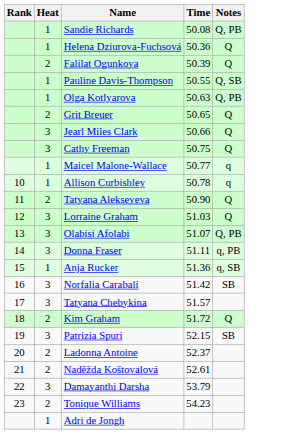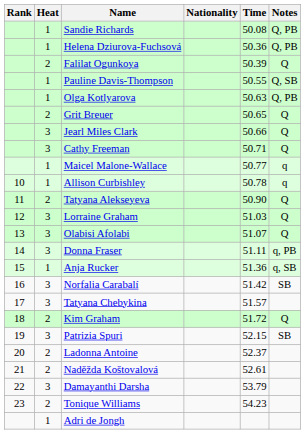 <table class="wikitable sortable" style="text-align:center">
 <tr>
 <th>Rank</th>
 <th>Heat</th>
 <th>Name</th>
+<th>Nationality</th>
 <th>Time</th>
 <th>Notes</th>
 </tr>
 <tr bgcolor=ccffcc>
 <td></td>
 <td>1</td>
 <td align=left><a href='#'>Sandie Richards</a></td>
+<td align=left></td>
 <td>50.08</td>
 <td>Q, PB</td>
 </tr>
 <tr bgcolor=ccffcc>
 <td></td>
 <td>1</td>
 <td align=left><a href='#'>Helena Dziurova-Fuchsová</a></td>
+<td align=left></td>
 <td>50.36</td>
-<td>Q</td>
+<td>Q, PB</td>
 </tr>
 <tr bgcolor=ccffcc>
 <td></td>
 <td>2</td>
 <td align=left><a href='#'>Falilat Ogunkoya</a></td>
+<td align=left></td>
 <td>50.39</td>
 <td>Q</td>
 </tr>
 <tr bgcolor=ccffcc>
 <td></td>
 <td>1</td>
 <td align=left><a href='#'>Pauline Davis-Thompson</a></td>
+<td align=left></td>
 <td>50.55</td>
 <td>Q, SB</td>
 </tr>
 <tr bgcolor=ccffcc>
 <td></td>
 <td>1</td>
 <td align=left><a href='#'>Olga Kotlyarova</a></td>
+<td align=left></td>
 <td>50.63</td>
 <td>Q, PB</td>
 </tr>
 <tr bgcolor=ccffcc>
 <td></td>
 <td>2</td>
 <td align=left><a href='#'>Grit Breuer</a></td>
+<td align=left></td>
 <td>50.65</td>
 <td>Q</td>
 </tr>
 <tr bgcolor=ccffcc>
 <td></td>
 <td>3</td>
 <td align=left><a href='#'>Jearl Miles Clark</a></td>
+<td align=left></td>
 <td>50.66</td>
 <td>Q</td>
 </tr>
 <tr bgcolor=ccffcc>
 <td></td>
 <td>3</td>
 <td align=left><a href='#'>Cathy Freeman</a></td>
-<td>50.75</td>
+<td align=left></td>
+<td>50.71</td>
 <td>Q</td>
 </tr>
 <tr bgcolor=ddffdd>
 <td></td>
 <td>1</td>
 <td align=left><a href='#'>Maicel Malone-Wallace</a></td>
+<td align=left></td>
 <td>50.77</td>
 <td>q</td>
 </tr>
 <tr bgcolor=ddffdd>
 <td>10</td>
 <td>1</td>
 <td align=left><a href='#'>Allison Curbishley</a></td>
+<td align=left></td>
 <td>50.78</td>
 <td>q</td>
 </tr>
 <tr bgcolor=ccffcc>
 <td>11</td>
 <td>2</td>
 <td align=left><a href='#'>Tatyana Alekseyeva</a></td>
+<td align=left></td>
 <td>50.90</td>
 <td>Q</td>
 </tr>
 <tr bgcolor=ccffcc>
 <td>12</td>
 <td>3</td>
 <td align=left><a href='#'>Lorraine Graham</a></td>
+<td align=left></td>
 <td>51.03</td>
 <td>Q</td>
 </tr>
 <tr bgcolor=ccffcc>
 <td>13</td>
 <td>3</td>
 <td align=left><a href='#'>Olabisi Afolabi</a></td>
+<td align=left></td>
 <td>51.07</td>
-<td>Q, PB</td>
+<td>Q</td>
 </tr>
 <tr bgcolor=ddffdd>
 <td>14</td>
 <td>3</td>
 <td align=left><a href='#'>Donna Fraser</a></td>
+<td align=left></td>
 <td>51.11</td>
 <td>q, PB</td>
 </tr>
 <tr bgcolor=ddffdd>
 <td>15</td>
 <td>1</td>
 <td align=left><a href='#'>Anja Rucker</a></td>
+<td align=left></td>
 <td>51.36</td>
 <td>q, SB</td>
 </tr>
 <tr>
 <td>16</td>
 <td>3</td>
 <td align=left><a href='#'>Norfalia Carabalí</a></td>
+<td align=left></td>
 <td>51.42</td>
 <td>SB</td>
 </tr>
 <tr>
 <td>17</td>
 <td>3</td>
 <td align=left><a href='#'>Tatyana Chebykina</a></td>
+<td align=left></td>
 <td>51.57</td>
 <td></td>
 </tr>
 <tr bgcolor=ccffcc>
 <td>18</td>
 <td>2</td>
 <td align=left><a href='#'>Kim Graham</a></td>
+<td align=left></td>
 <td>51.72</td>
 <td>Q</td>
 </tr>
 <tr>
 <td>19</td>
 <td>3</td>
 <td align=left><a href='#'>Patrizia Spuri</a></td>
+<td align=left></td>
 <td>52.15</td>
 <td>SB</td>
 </tr>
 <tr>
 <td>20</td>
 <td>2</td>
 <td align=left><a href='#'>Ladonna Antoine</a></td>
+<td align=left></td>
 <td>52.37</td>
 <td></td>
 </tr>
 <tr>
 <td>21</td>
 <td>2</td>
 <td align=left><a href='#'>Naděžda Koštovalová</a></td>
+<td align=left></td>
 <td>52.61</td>
 <td></td>
 </tr>
 <tr>
 <td>22</td>
 <td>3</td>
 <td align=left><a href='#'>Damayanthi Darsha</a></td>
+<td align=left></td>
 <td>53.79</td>
 <td></td>
 </tr>
 <tr>
 <td>23</td>
 <td>2</td>
 <td align=left><a href='#'>Tonique Williams</a></td>
+<td align=left></td>
 <td>54.23</td>
 <td></td>
 </tr>
 <tr>
 <td></td>
 <td>1</td>
 <td align=left><a href='#'>Adri de Jongh</a></td>
+<td align=left></td>
 <td></td>
 <td></td>
 </tr>
 </table>
